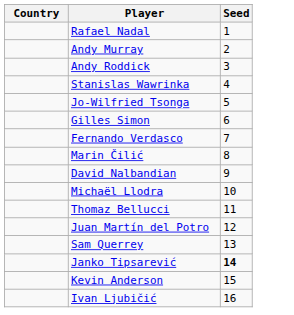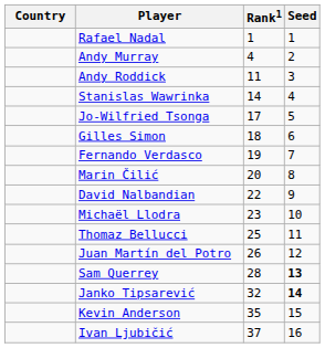 <table class="wikitable" border="1">
 <tr>
 <th width="70">Country</th>
 <th width="175">Player</th>
+<th>Rank<sup>1</sup></th>
 <th>Seed</th>
 </tr>
 <tr>
 <td></td>
 <td><a href='#'>Rafael Nadal</a></td>
 <td>1</td>
+<td>1</td>
 </tr>
 <tr>
 <td></td>
 <td><a href='#'>Andy Murray</a></td>
+<td>4</td>
 <td>2</td>
 </tr>
 <tr>
 <td></td>
 <td><a href='#'>Andy Roddick</a></td>
+<td>11</td>
 <td>3</td>
 </tr>
 <tr>
 <td></td>
 <td><a href='#'>Stanislas Wawrinka</a></td>
+<td>14</td>
 <td>4</td>
 </tr>
 <tr>
 <td></td>
 <td><a href='#'>Jo-Wilfried Tsonga</a></td>
+<td>17</td>
 <td>5</td>
 </tr>
 <tr>
 <td></td>
 <td><a href='#'>Gilles Simon</a></td>
+<td>18</td>
 <td>6</td>
 </tr>
 <tr>
 <td></td>
 <td><a href='#'>Fernando Verdasco</a></td>
+<td>19</td>
 <td>7</td>
 </tr>
 <tr>
 <td></td>
 <td><a href='#'>Marin Čilić</a></td>
+<td>20</td>
 <td>8</td>
 </tr>
 <tr>
 <td></td>
 <td><a href='#'>David Nalbandian</a></td>
+<td>22</td>
 <td>9</td>
 </tr>
 <tr>
 <td></td>
 <td><a href='#'>Michaël Llodra</a></td>
+<td>23</td>
 <td>10</td>
 </tr>
 <tr>
 <td></td>
 <td><a href='#'>Thomaz Bellucci</a></td>
+<td>25</td>
 <td>11</td>
 </tr>
 <tr>
 <td></td>
 <td><a href='#'>Juan Martín del Potro</a></td>
+<td>26</td>
 <td>12</td>
 </tr>
 <tr>
 <td></td>
 <td><a href='#'>Sam Querrey</a></td>
-<td>13</td>
+<td>28</td>
+<td><strong>13</strong></td>
 </tr>
 <tr>
 <td></td>
 <td><a href='#'>Janko Tipsarević</a></td>
+<td>32</td>
 <td><strong>14</strong></td>
 </tr>
 <tr>
 <td></td>
 <td><a href='#'>Kevin Anderson</a></td>
+<td>35</td>
 <td>15</td>
 </tr>
 <tr>
 <td></td>
 <td><a href='#'>Ivan Ljubičić</a></td>
+<td>37</td>
 <td>16</td>
 </tr>
 </table>
